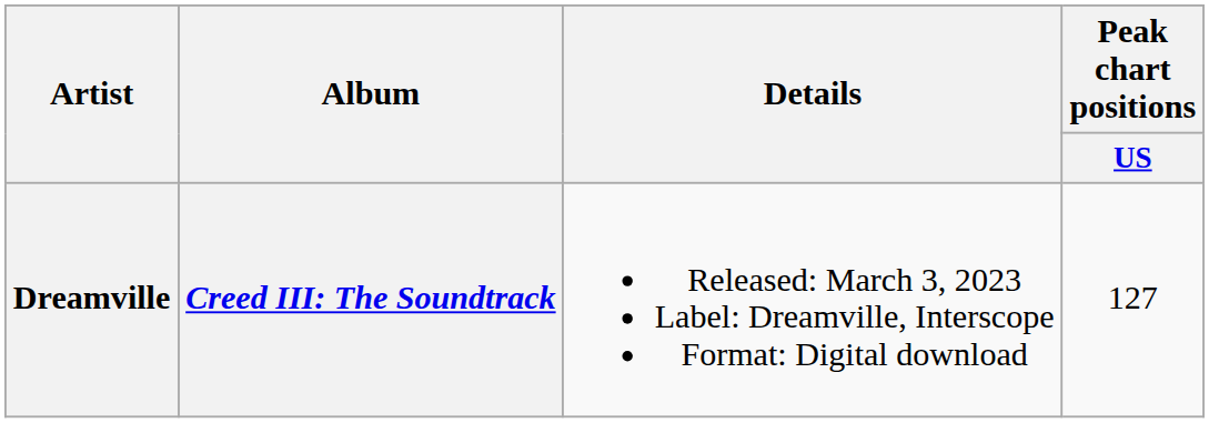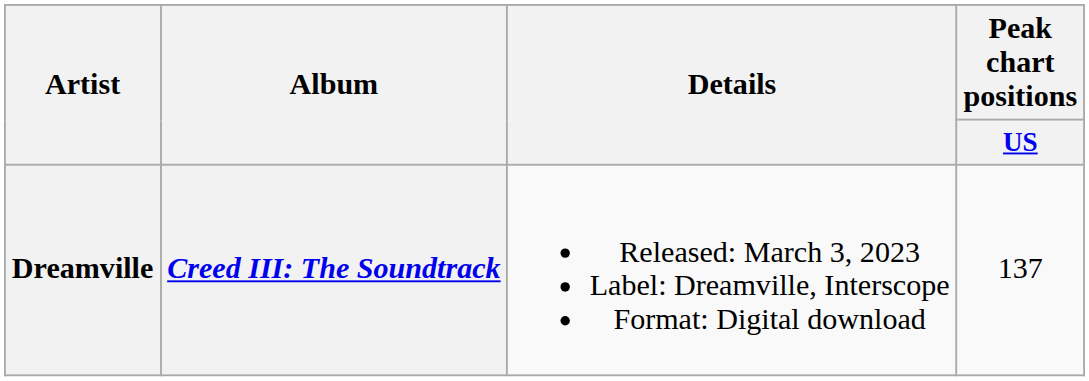 <table class="wikitable plainrowheaders" style="text-align:center;">
 <tr>
 <th rowspan="2">Artist</th>
 <th rowspan="2">Album</th>
 <th rowspan="2">Details</th>
 <th scope="col" colspan="1">Peak chart positions</th>
 </tr>
 <tr>
 <th scope="col" style="width:3em;font-size:90%;"><a href='#'>US</a></th>
 </tr>
 <tr>
 <th scope="row">Dreamville</th>
 <th scope="row"><em><a href='#'>Creed III: The Soundtrack</a></em></th>
 <td><br><ul><li>Released: March 3, 2023</li><li>Label: Dreamville, Interscope</li><li>Format: Digital download</li></ul></td>
-<td>127</td>
+<td>137</td>
 </tr>
 </table>
